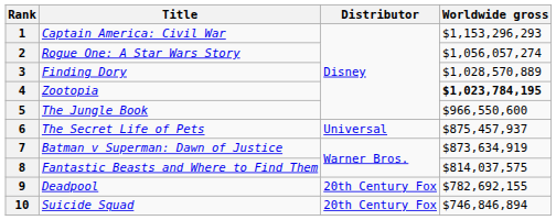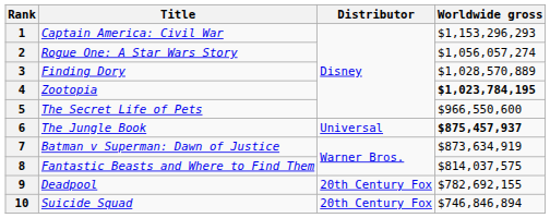 <table class="wikitable sortable" style="margin:auto; margin:auto;">
 <tr>
 <th>Rank</th>
 <th>Title</th>
 <th>Distributor</th>
 <th>Worldwide gross</th>
 </tr>
 <tr>
 <th style="text-align:center;">1</th>
 <td><em><a href='#'>Captain America: Civil War</a></em></td>
 <td rowspan="5"><a href='#'>Disney</a></td>
 <td>$1,153,296,293</td>
 </tr>
 <tr>
 <th style="text-align:center;">2</th>
 <td><em><a href='#'>Rogue One: A Star Wars Story</a></em></td>
 <td>$1,056,057,274</td>
 </tr>
 <tr>
 <th style="text-align:center;">3</th>
 <td><em><a href='#'>Finding Dory</a></em></td>
 <td>$1,028,570,889</td>
 </tr>
 <tr>
 <th style="text-align:center;">4</th>
 <td><em><a href='#'>Zootopia</a></em></td>
 <td><strong>$1,023,784,195</strong></td>
 </tr>
 <tr>
 <th style="text-align:center;">5</th>
-<td><em><a href='#'>The Jungle Book</a></em></td>
+<td><em><a href='#'>The Secret Life of Pets</a></em></td>
 <td>$966,550,600</td>
 </tr>
 <tr>
 <th style="text-align:center;">6</th>
-<td><em><a href='#'>The Secret Life of Pets</a></em></td>
+<td><em><a href='#'>The Jungle Book</a></em></td>
 <td><a href='#'>Universal</a></td>
-<td>$875,457,937</td>
+<td><strong>$875,457,937</strong></td>
 </tr>
 <tr>
 <th style="text-align:center;">7</th>
 <td><em><a href='#'>Batman v Superman: Dawn of Justice</a></em></td>
 <td rowspan="2"><a href='#'>Warner Bros.</a></td>
 <td>$873,634,919</td>
 </tr>
 <tr>
 <th style="text-align:center;">8</th>
 <td><em><a href='#'>Fantastic Beasts and Where to Find Them</a></em></td>
 <td>$814,037,575</td>
 </tr>
 <tr>
 <th style="text-align:center;">9</th>
 <td><em><a href='#'>Deadpool</a></em></td>
 <td><a href='#'>20th Century Fox</a></td>
 <td>$782,692,155</td>
 </tr>
 <tr>
 <th style="text-align:center;">10</th>
 <td><em><a href='#'>Suicide Squad</a></em></td>
 <td><a href='#'>20th Century Fox</a></td>
 <td>$746,846,894</td>
 </tr>
 </table>
